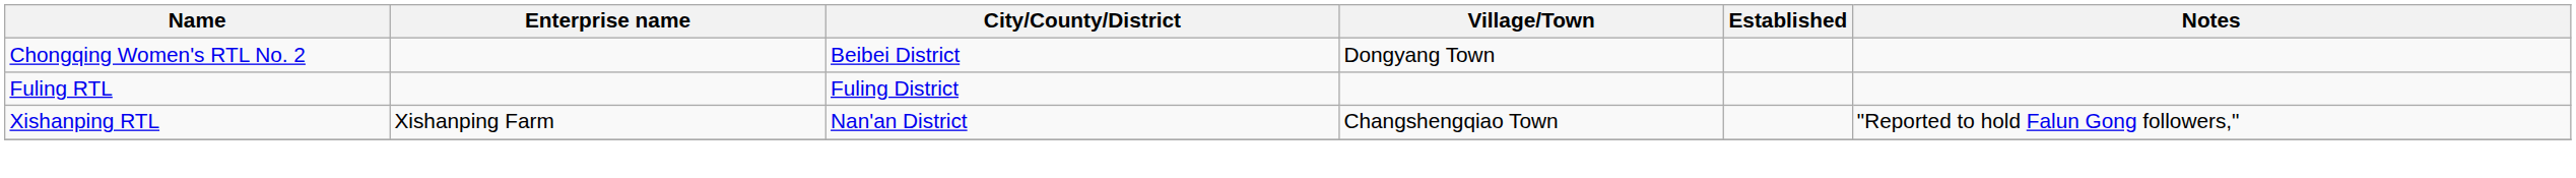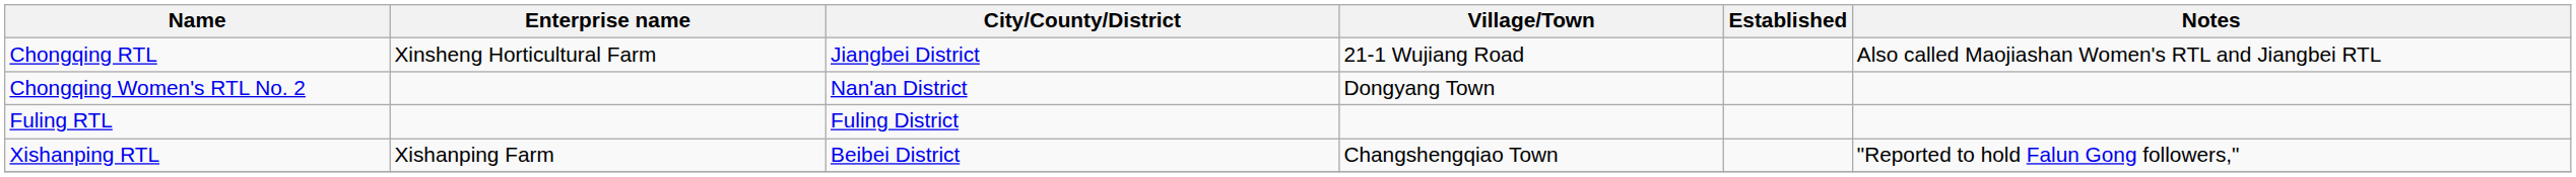 <table class="wikitable">
 <tr>
 <th width=15%>Name</th>
 <th width=17%>Enterprise name</th>
 <th width=20%>City/County/District</th>
 <th width=15%>Village/Town</th>
 <th width=5%>Established</th>
 <th width=28%>Notes</th>
 </tr>
 <tr>
+<td><a href='#'>Chongqing RTL</a></td>
+<td>Xinsheng Horticultural Farm</td>
+<td><a href='#'>Jiangbei District</a></td>
+<td>21-1 Wujiang Road</td>
+<td></td>
+<td>Also called Maojiashan Women's RTL and Jiangbei RTL</td>
+</tr>
+<tr>
 <td><a href='#'>Chongqing Women's RTL No. 2</a></td>
 <td></td>
-<td><a href='#'>Beibei District</a></td>
+<td><a href='#'>Nan'an District</a></td>
 <td>Dongyang Town</td>
 <td></td>
 <td></td>
 </tr>
 <tr>
 <td><a href='#'>Fuling RTL</a></td>
 <td></td>
 <td><a href='#'>Fuling District</a></td>
 <td></td>
 <td></td>
 <td></td>
 </tr>
 <tr>
 <td><a href='#'>Xishanping RTL</a></td>
 <td>Xishanping Farm</td>
-<td><a href='#'>Nan'an District</a></td>
+<td><a href='#'>Beibei District</a></td>
 <td>Changshengqiao Town</td>
 <td></td>
 <td>"Reported to hold <a href='#'>Falun Gong</a> followers,"</td>
 </tr>
 <tr>
 </tr>
 </table>
